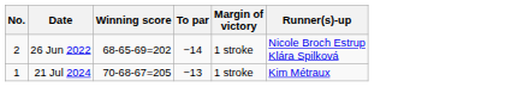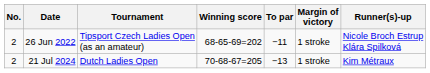 <table class="wikitable" style="font-size:95%;">
 <tr>
 <th>No.</th>
 <th>Date</th>
+<th>Tournament</th>
 <th>Winning score</th>
 <th>To par</th>
 <th>Margin of<br>victory</th>
 <th>Runner(s)-up</th>
 </tr>
 <tr>
 <td align=center>2</td>
 <td align=right>26 Jun <a href='#'>2022</a></td>
+<td><a href='#'>Tipsport Czech Ladies Open</a><br> (as an amateur)</td>
 <td align=right>68-65-69=202</td>
-<td align=center>−14</td>
+<td align=center>−11</td>
 <td>1 stroke</td>
 <td> <a href='#'>Nicole Broch Estrup</a><br> <a href='#'>Klára Spilková</a></td>
 </tr>
 <tr>
-<td align=center>1</td>
+<td align=center>2</td>
 <td align=right>21 Jul <a href='#'>2024</a></td>
+<td><a href='#'>Dutch Ladies Open</a></td>
 <td align=right>70-68-67=205</td>
 <td align=center>−13</td>
 <td>1 stroke</td>
 <td> <a href='#'>Kim Métraux</a></td>
 </tr>
 </table>
